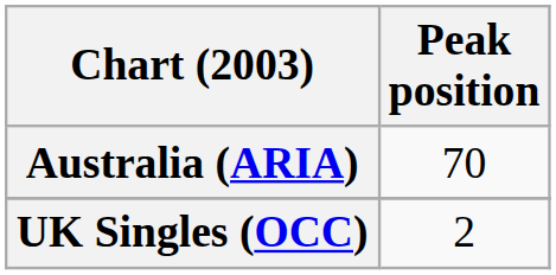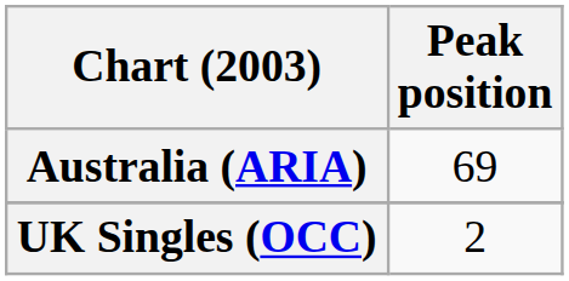 <table class="wikitable sortable plainrowheaders">
 <tr>
 <th align="left">Chart (2003)</th>
 <th align="left">Peak<br>position</th>
 </tr>
 <tr>
 <th scope="row">Australia (<a href='#'>ARIA</a>)</th>
-<td align="center">70</td>
+<td align="center">69</td>
 </tr>
 <tr>
 </tr>
 <tr>
 </tr>
 <tr>
 <th scope="row">UK Singles (<a href='#'>OCC</a>)</th>
 <td align="center">2</td>
 </tr>
 </table>
